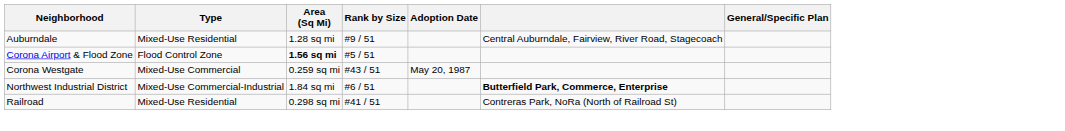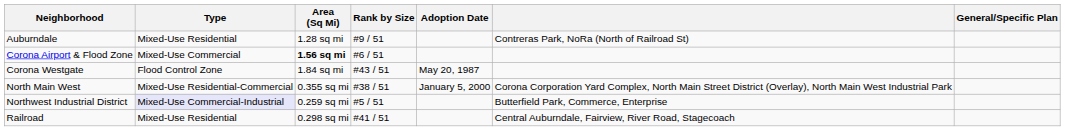 <table class="wikitable">
 <tr>
 <th>Neighborhood</th>
 <th>Type</th>
 <th>Area<br>(Sq Mi)</th>
 <th>Rank by Size</th>
 <th>Adoption Date</th>
 <th></th>
 <th>General/Specific Plan</th>
 </tr>
 <tr>
 <td>Auburndale</td>
 <td>Mixed-Use Residential</td>
 <td>1.28 sq mi</td>
 <td>#9 / 51</td>
 <td></td>
-<td>Central Auburndale, Fairview, River Road, Stagecoach</td>
+<td>Contreras Park, NoRa (North of Railroad St)</td>
 <td></td>
 </tr>
 <tr>
 <td><a href='#'>Corona Airport</a> & Flood Zone</td>
-<td>Flood Control Zone</td>
+<td>Mixed-Use Commercial</td>
 <td><strong>1.56 sq mi</strong></td>
-<td>#5 / 51</td>
+<td>#6 / 51</td>
 <td></td>
 <td></td>
 <td></td>
 </tr>
 <tr>
 <td>Corona Westgate</td>
-<td>Mixed-Use Commercial</td>
-<td>0.259 sq mi</td>
+<td>Flood Control Zone</td>
+<td>1.84 sq mi</td>
 <td>#43 / 51</td>
 <td>May 20, 1987</td>
 <td></td>
 <td></td>
 </tr>
 <tr>
+<td>North Main West</td>
+<td>Mixed-Use Residential-Commercial</td>
+<td>0.355 sq mi</td>
+<td>#38 / 51</td>
+<td>January 5, 2000</td>
+<td>Corona Corporation Yard Complex, North Main Street District (Overlay), North Main West Industrial Park</td>
+<td></td>
+</tr>
+<tr>
 <td>Northwest Industrial District</td>
-<td>Mixed-Use Commercial-Industrial</td>
-<td>1.84 sq mi</td>
-<td>#6 / 51</td>
+<td style="background: lavender;">Mixed-Use Commercial-Industrial</td>
+<td>0.259 sq mi</td>
+<td>#5 / 51</td>
 <td></td>
-<td><strong>Butterfield Park, Commerce, Enterprise</strong></td>
+<td>Butterfield Park, Commerce, Enterprise</td>
 <td></td>
 </tr>
 <tr>
 <td>Railroad</td>
 <td>Mixed-Use Residential</td>
 <td>0.298 sq mi</td>
 <td>#41 / 51</td>
 <td></td>
-<td>Contreras Park, NoRa (North of Railroad St)</td>
+<td>Central Auburndale, Fairview, River Road, Stagecoach</td>
 <td></td>
 </tr>
 </table>
